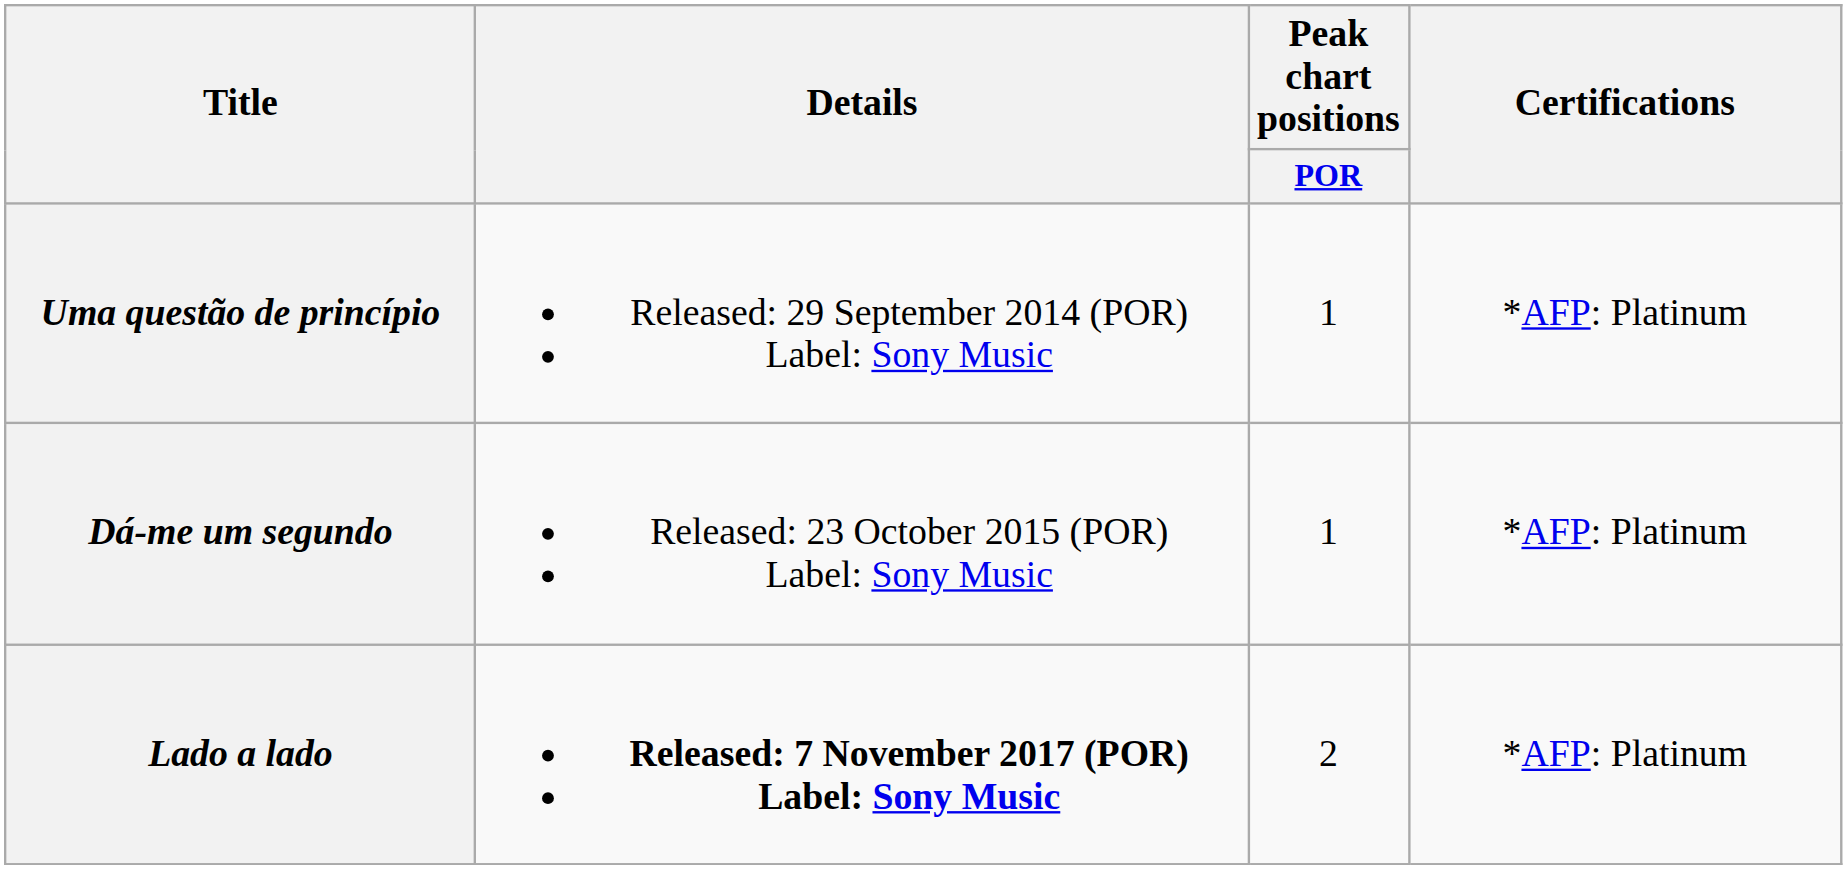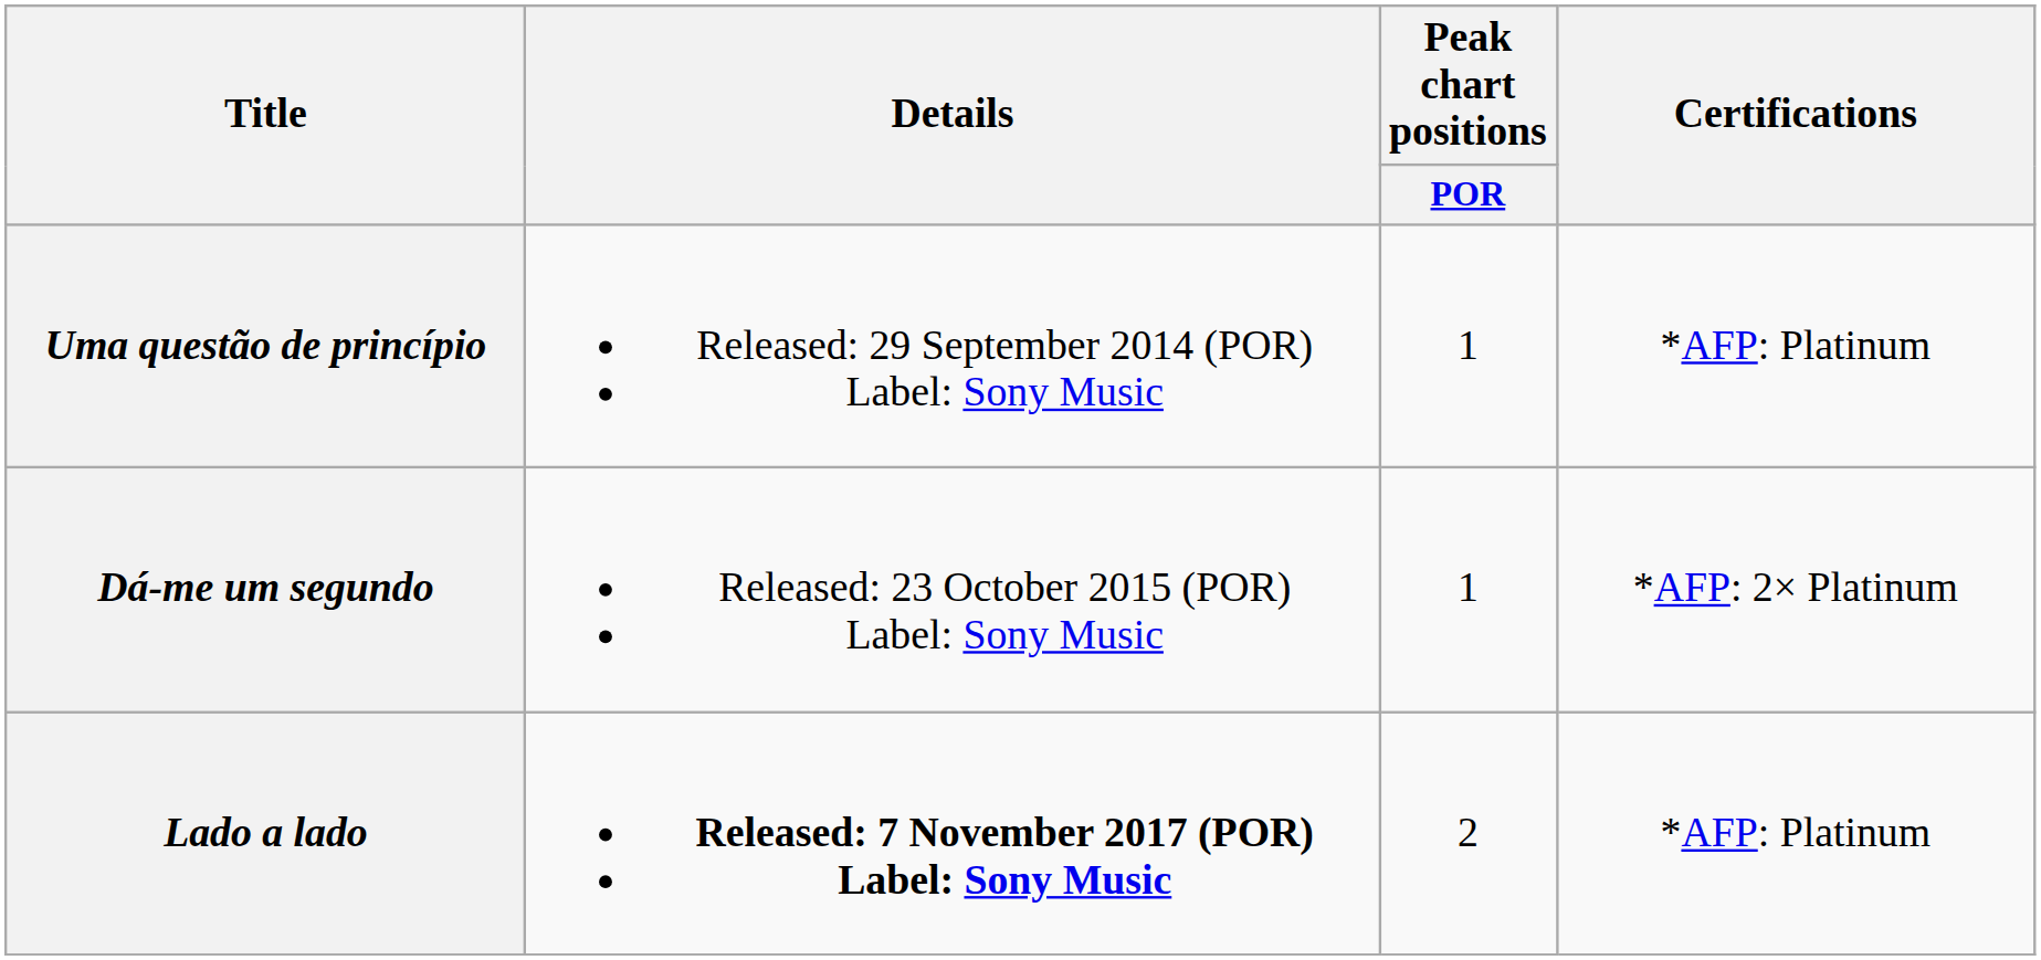 <table class="wikitable plainrowheaders" style="text-align:center;">
 <tr>
 <th rowspan="2" scope="col" style="width:12em;">Title</th>
 <th rowspan="2" scope="col" style="width:20em;">Details</th>
 <th colspan="1" scope="col">Peak chart positions</th>
 <th rowspan="2" scope="col" style="width:11em;">Certifications</th>
 </tr>
 <tr>
 <th scope="col" style="width:3em;font-size:85%;"><a href='#'>POR</a><br></th>
 </tr>
 <tr>
 <th scope="row"><em>Uma questão de princípio</em></th>
 <td><br><ul><li>Released: 29 September 2014 <span>(POR)</span></li><li>Label: <a href='#'>Sony Music</a></li></ul></td>
 <td>1</td>
 <td>*<a href='#'>AFP</a>: Platinum</td>
 </tr>
 <tr>
 <th scope="row"><em>Dá-me um segundo</em></th>
 <td><br><ul><li>Released: 23 October 2015 <span>(POR)</span></li><li>Label: <a href='#'>Sony Music</a></li></ul></td>
 <td>1</td>
-<td>*<a href='#'>AFP</a>: Platinum</td>
+<td>*<a href='#'>AFP</a>: 2× Platinum</td>
 </tr>
 <tr>
 <th scope="row"><em>Lado a lado</em></th>
 <td><strong><br><ul><li>Released: 7 November 2017 <span>(POR)</span></li><li>Label: <a href='#'>Sony Music</a></li></ul></strong></td>
 <td>2</td>
 <td>*<a href='#'>AFP</a>: Platinum</td>
 </tr>
 </table>
